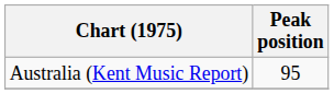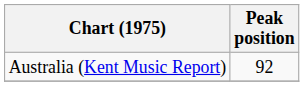 <table class="wikitable sortable plainrowheaders">
 <tr>
 <th scope="col">Chart (1975)</th>
 <th scope="col">Peak<br>position</th>
 </tr>
 <tr>
 <td>Australia (<a href='#'>Kent Music Report</a>)</td>
-<td align="center">95</td>
+<td align="center">92</td>
 </tr>
 <tr>
 </tr>
 <tr>
 </tr>
 </table>
